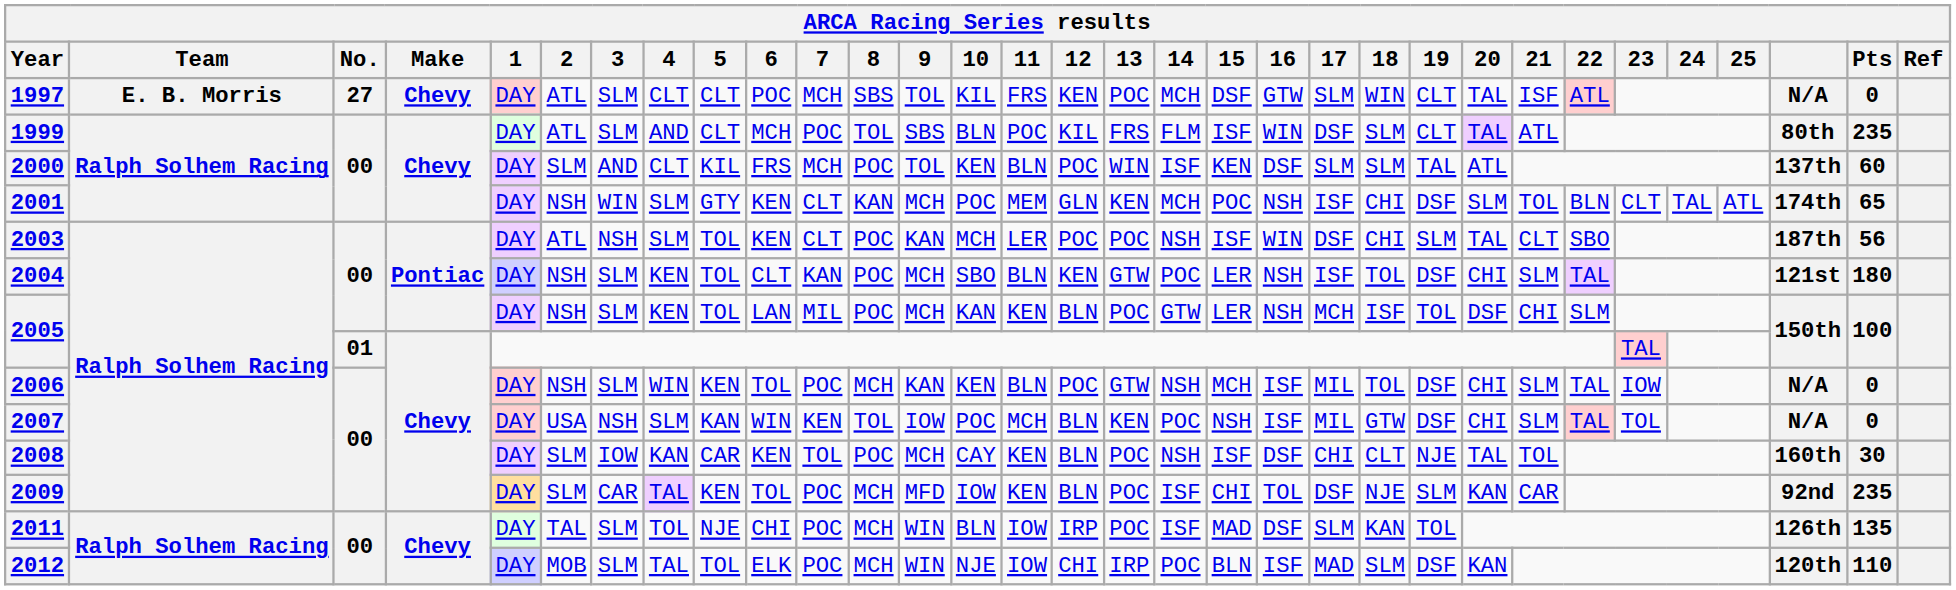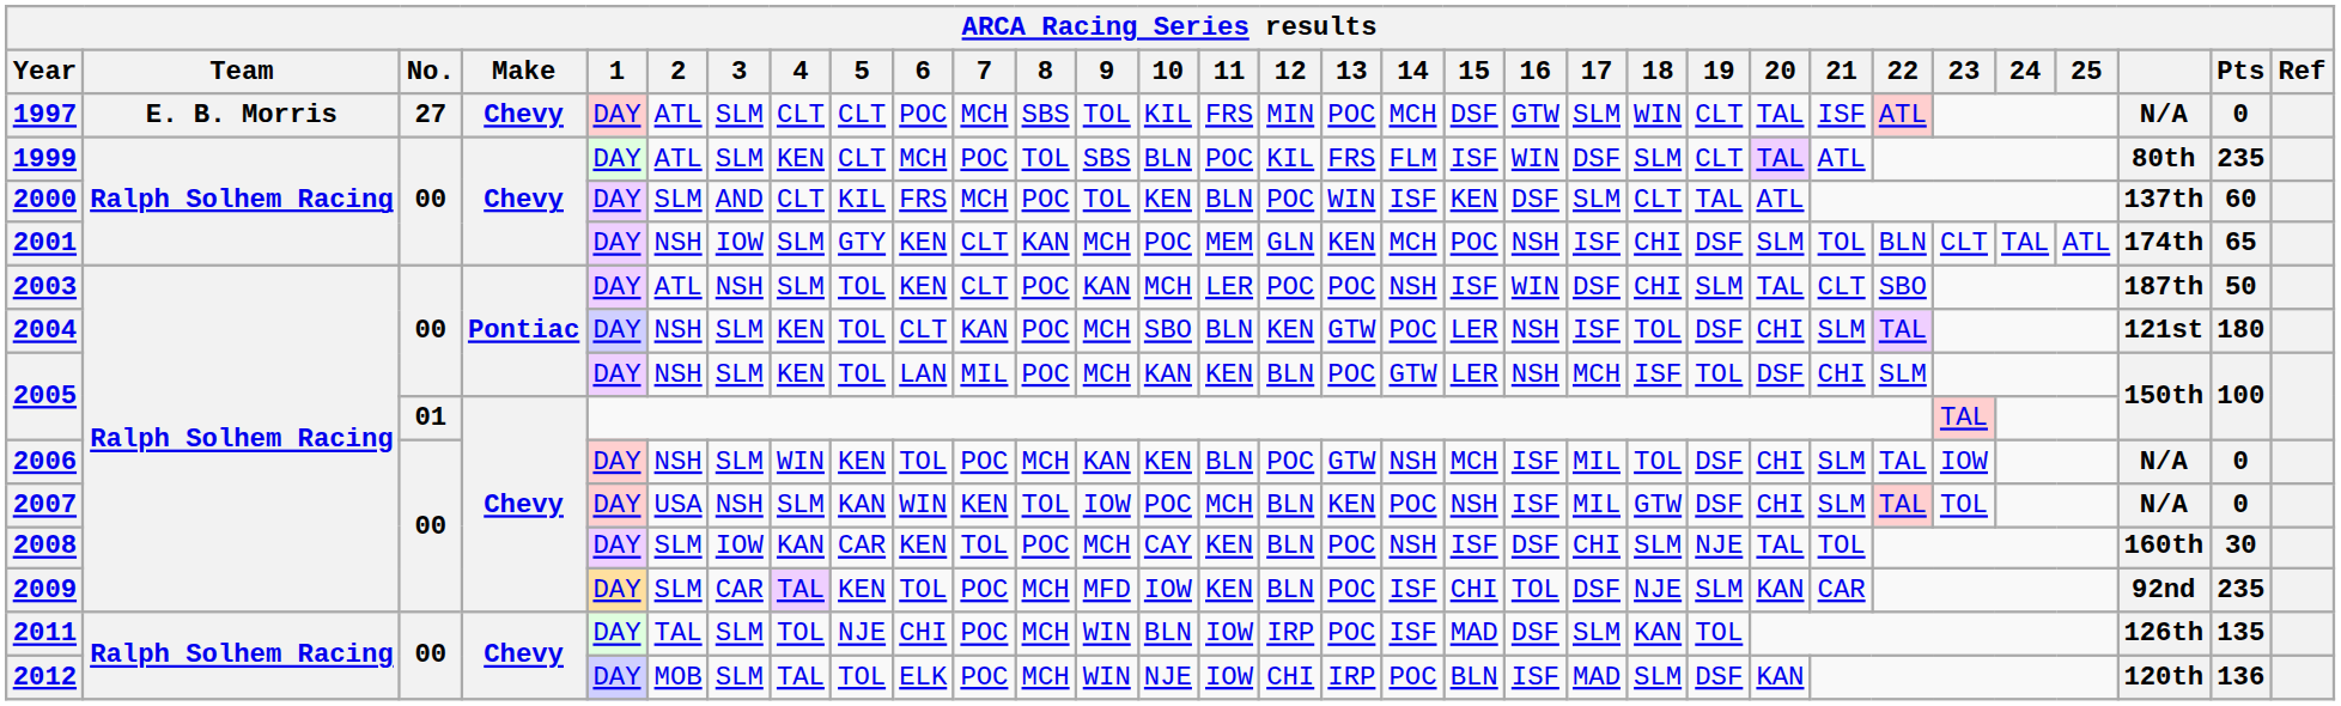 <table class="wikitable" style="text-align:center; font-size:75%">
 <tr>
 <th colspan=45><a href='#'>ARCA Racing Series</a> results</th>
 </tr>
 <tr>
 <th>Year</th>
 <th>Team</th>
 <th>No.</th>
 <th>Make</th>
 <th>1</th>
 <th>2</th>
 <th>3</th>
 <th>4</th>
 <th>5</th>
 <th>6</th>
 <th>7</th>
 <th>8</th>
 <th>9</th>
 <th>10</th>
 <th>11</th>
 <th>12</th>
 <th>13</th>
 <th>14</th>
 <th>15</th>
 <th>16</th>
 <th>17</th>
 <th>18</th>
 <th>19</th>
 <th>20</th>
 <th>21</th>
 <th>22</th>
 <th>23</th>
 <th>24</th>
 <th>25</th>
 <th></th>
 <th>Pts</th>
 <th>Ref</th>
 </tr>
 <tr>
 <th><a href='#'>1997</a></th>
 <th>E. B. Morris</th>
 <th>27</th>
 <th><a href='#'>Chevy</a></th>
 <td style="background:#FFCFCF;"><a href='#'>DAY</a><br></td>
 <td><a href='#'>ATL</a></td>
 <td><a href='#'>SLM</a></td>
 <td><a href='#'>CLT</a></td>
 <td><a href='#'>CLT</a></td>
 <td><a href='#'>POC</a></td>
 <td><a href='#'>MCH</a></td>
 <td><a href='#'>SBS</a></td>
 <td><a href='#'>TOL</a></td>
 <td><a href='#'>KIL</a></td>
 <td><a href='#'>FRS</a></td>
-<td><a href='#'>KEN</a></td>
+<td><a href='#'>MIN</a></td>
 <td><a href='#'>POC</a></td>
 <td><a href='#'>MCH</a></td>
 <td><a href='#'>DSF</a></td>
 <td><a href='#'>GTW</a></td>
 <td><a href='#'>SLM</a></td>
 <td><a href='#'>WIN</a></td>
 <td><a href='#'>CLT</a></td>
 <td><a href='#'>TAL</a></td>
 <td><a href='#'>ISF</a></td>
 <td style="background:#FFCFCF;"><a href='#'>ATL</a><br></td>
 <td colspan=3></td>
 <th>N/A</th>
 <th>0</th>
 <th></th>
 </tr>
 <tr>
 <th><a href='#'>1999</a></th>
 <th rowspan=3><a href='#'>Ralph Solhem Racing</a></th>
 <th rowspan=3>00</th>
 <th rowspan=3><a href='#'>Chevy</a></th>
 <td style="background:#DFFFDF;"><a href='#'>DAY</a><br></td>
 <td><a href='#'>ATL</a></td>
 <td><a href='#'>SLM</a></td>
-<td><a href='#'>AND</a></td>
+<td><a href='#'>KEN</a></td>
 <td><a href='#'>CLT</a></td>
 <td><a href='#'>MCH</a></td>
 <td><a href='#'>POC</a></td>
 <td><a href='#'>TOL</a></td>
 <td><a href='#'>SBS</a></td>
 <td><a href='#'>BLN</a></td>
 <td><a href='#'>POC</a></td>
 <td><a href='#'>KIL</a></td>
 <td><a href='#'>FRS</a></td>
 <td><a href='#'>FLM</a></td>
 <td><a href='#'>ISF</a></td>
 <td><a href='#'>WIN</a></td>
 <td><a href='#'>DSF</a></td>
 <td><a href='#'>SLM</a></td>
 <td><a href='#'>CLT</a></td>
 <td style="background:#EFCFFF;"><a href='#'>TAL</a><br></td>
 <td><a href='#'>ATL</a></td>
 <td colspan=4></td>
 <th>80th</th>
 <th>235</th>
 <th></th>
 </tr>
 <tr>
 <th><a href='#'>2000</a></th>
 <td style="background:#EFCFFF;"><a href='#'>DAY</a><br></td>
 <td><a href='#'>SLM</a></td>
 <td><a href='#'>AND</a></td>
 <td><a href='#'>CLT</a></td>
 <td><a href='#'>KIL</a></td>
 <td><a href='#'>FRS</a></td>
 <td><a href='#'>MCH</a></td>
 <td><a href='#'>POC</a></td>
 <td><a href='#'>TOL</a></td>
 <td><a href='#'>KEN</a></td>
 <td><a href='#'>BLN</a></td>
 <td><a href='#'>POC</a></td>
 <td><a href='#'>WIN</a></td>
 <td><a href='#'>ISF</a></td>
 <td><a href='#'>KEN</a></td>
 <td><a href='#'>DSF</a></td>
 <td><a href='#'>SLM</a></td>
-<td><a href='#'>SLM</a></td>
+<td><a href='#'>CLT</a></td>
 <td><a href='#'>TAL</a></td>
 <td><a href='#'>ATL</a></td>
 <td colspan=5></td>
 <th>137th</th>
 <th>60</th>
 <th></th>
 </tr>
 <tr>
 <th><a href='#'>2001</a></th>
 <td style="background:#EFCFFF;"><a href='#'>DAY</a><br></td>
 <td><a href='#'>NSH</a></td>
-<td><a href='#'>WIN</a></td>
+<td><a href='#'>IOW</a></td>
 <td><a href='#'>SLM</a></td>
 <td><a href='#'>GTY</a></td>
 <td><a href='#'>KEN</a></td>
 <td><a href='#'>CLT</a></td>
 <td><a href='#'>KAN</a></td>
 <td><a href='#'>MCH</a></td>
 <td><a href='#'>POC</a></td>
 <td><a href='#'>MEM</a></td>
 <td><a href='#'>GLN</a></td>
 <td><a href='#'>KEN</a></td>
 <td><a href='#'>MCH</a></td>
 <td><a href='#'>POC</a></td>
 <td><a href='#'>NSH</a></td>
 <td><a href='#'>ISF</a></td>
 <td><a href='#'>CHI</a></td>
 <td><a href='#'>DSF</a></td>
 <td><a href='#'>SLM</a></td>
 <td><a href='#'>TOL</a></td>
 <td><a href='#'>BLN</a></td>
 <td><a href='#'>CLT</a></td>
 <td><a href='#'>TAL</a></td>
 <td><a href='#'>ATL</a></td>
 <th>174th</th>
 <th>65</th>
 <th></th>
 </tr>
 <tr>
 <th><a href='#'>2003</a></th>
 <th rowspan=8><a href='#'>Ralph Solhem Racing</a></th>
 <th rowspan=3>00</th>
 <th rowspan=3><a href='#'>Pontiac</a></th>
 <td style="background:#EFCFFF;"><a href='#'>DAY</a><br></td>
 <td><a href='#'>ATL</a></td>
 <td><a href='#'>NSH</a></td>
 <td><a href='#'>SLM</a></td>
 <td><a href='#'>TOL</a></td>
 <td><a href='#'>KEN</a></td>
 <td><a href='#'>CLT</a></td>
 <td><a href='#'>POC</a></td>
 <td><a href='#'>KAN</a></td>
 <td><a href='#'>MCH</a></td>
 <td><a href='#'>LER</a></td>
 <td><a href='#'>POC</a></td>
 <td><a href='#'>POC</a></td>
 <td><a href='#'>NSH</a></td>
 <td><a href='#'>ISF</a></td>
 <td><a href='#'>WIN</a></td>
 <td><a href='#'>DSF</a></td>
 <td><a href='#'>CHI</a></td>
 <td><a href='#'>SLM</a></td>
 <td><a href='#'>TAL</a></td>
 <td><a href='#'>CLT</a></td>
 <td><a href='#'>SBO</a></td>
 <td colspan=3></td>
 <th>187th</th>
-<th>56</th>
+<th>50</th>
 <th></th>
 </tr>
 <tr>
 <th><a href='#'>2004</a></th>
 <td style="background:#CFCFFF;"><a href='#'>DAY</a><br></td>
 <td><a href='#'>NSH</a></td>
 <td><a href='#'>SLM</a></td>
 <td><a href='#'>KEN</a></td>
 <td><a href='#'>TOL</a></td>
 <td><a href='#'>CLT</a></td>
 <td><a href='#'>KAN</a></td>
 <td><a href='#'>POC</a></td>
 <td><a href='#'>MCH</a></td>
 <td><a href='#'>SBO</a></td>
 <td><a href='#'>BLN</a></td>
 <td><a href='#'>KEN</a></td>
 <td><a href='#'>GTW</a></td>
 <td><a href='#'>POC</a></td>
 <td><a href='#'>LER</a></td>
 <td><a href='#'>NSH</a></td>
 <td><a href='#'>ISF</a></td>
 <td><a href='#'>TOL</a></td>
 <td><a href='#'>DSF</a></td>
 <td><a href='#'>CHI</a></td>
 <td><a href='#'>SLM</a></td>
 <td style="background:#EFCFFF;"><a href='#'>TAL</a><br></td>
 <td colspan=3></td>
 <th>121st</th>
 <th>180</th>
 <th></th>
 </tr>
 <tr>
 <th rowspan=2><a href='#'>2005</a></th>
 <td style="background:#EFCFFF;"><a href='#'>DAY</a><br></td>
 <td><a href='#'>NSH</a></td>
 <td><a href='#'>SLM</a></td>
 <td><a href='#'>KEN</a></td>
 <td><a href='#'>TOL</a></td>
 <td><a href='#'>LAN</a></td>
 <td><a href='#'>MIL</a></td>
 <td><a href='#'>POC</a></td>
 <td><a href='#'>MCH</a></td>
 <td><a href='#'>KAN</a></td>
 <td><a href='#'>KEN</a></td>
 <td><a href='#'>BLN</a></td>
 <td><a href='#'>POC</a></td>
 <td><a href='#'>GTW</a></td>
 <td><a href='#'>LER</a></td>
 <td><a href='#'>NSH</a></td>
 <td><a href='#'>MCH</a></td>
 <td><a href='#'>ISF</a></td>
 <td><a href='#'>TOL</a></td>
 <td><a href='#'>DSF</a></td>
 <td><a href='#'>CHI</a></td>
 <td><a href='#'>SLM</a></td>
 <td colspan=3></td>
 <th rowspan=2>150th</th>
 <th rowspan=2>100</th>
 <th rowspan=2></th>
 </tr>
 <tr>
 <th>01</th>
 <th rowspan=5><a href='#'>Chevy</a></th>
 <td colspan=22></td>
 <td style="background:#FFCFCF;"><a href='#'>TAL</a><br></td>
 <td colspan=2></td>
 </tr>
 <tr>
 <th><a href='#'>2006</a></th>
 <th rowspan=4>00</th>
 <td style="background:#FFCFCF;"><a href='#'>DAY</a><br></td>
 <td><a href='#'>NSH</a></td>
 <td><a href='#'>SLM</a></td>
 <td><a href='#'>WIN</a></td>
 <td><a href='#'>KEN</a></td>
 <td><a href='#'>TOL</a></td>
 <td><a href='#'>POC</a></td>
 <td><a href='#'>MCH</a></td>
 <td><a href='#'>KAN</a></td>
 <td><a href='#'>KEN</a></td>
 <td><a href='#'>BLN</a></td>
 <td><a href='#'>POC</a></td>
 <td><a href='#'>GTW</a></td>
 <td><a href='#'>NSH</a></td>
 <td><a href='#'>MCH</a></td>
 <td><a href='#'>ISF</a></td>
 <td><a href='#'>MIL</a></td>
 <td><a href='#'>TOL</a></td>
 <td><a href='#'>DSF</a></td>
 <td><a href='#'>CHI</a></td>
 <td><a href='#'>SLM</a></td>
 <td><a href='#'>TAL</a></td>
 <td><a href='#'>IOW</a></td>
 <td colspan=2></td>
 <th>N/A</th>
 <th>0</th>
 <th></th>
 </tr>
 <tr>
 <th><a href='#'>2007</a></th>
 <td style="background:#FFCFCF;"><a href='#'>DAY</a><br></td>
 <td><a href='#'>USA</a></td>
 <td><a href='#'>NSH</a></td>
 <td><a href='#'>SLM</a></td>
 <td><a href='#'>KAN</a></td>
 <td><a href='#'>WIN</a></td>
 <td><a href='#'>KEN</a></td>
 <td><a href='#'>TOL</a></td>
 <td><a href='#'>IOW</a></td>
 <td><a href='#'>POC</a></td>
 <td><a href='#'>MCH</a></td>
 <td><a href='#'>BLN</a></td>
 <td><a href='#'>KEN</a></td>
 <td><a href='#'>POC</a></td>
 <td><a href='#'>NSH</a></td>
 <td><a href='#'>ISF</a></td>
 <td><a href='#'>MIL</a></td>
 <td><a href='#'>GTW</a></td>
 <td><a href='#'>DSF</a></td>
 <td><a href='#'>CHI</a></td>
 <td><a href='#'>SLM</a></td>
 <td style="background:#FFCFCF;"><a href='#'>TAL</a><br></td>
 <td><a href='#'>TOL</a></td>
 <td colspan=2></td>
 <th>N/A</th>
 <th>0</th>
 <th></th>
 </tr>
 <tr>
 <th><a href='#'>2008</a></th>
 <td style="background:#EFCFFF;"><a href='#'>DAY</a><br></td>
 <td><a href='#'>SLM</a></td>
 <td><a href='#'>IOW</a></td>
 <td><a href='#'>KAN</a></td>
 <td><a href='#'>CAR</a></td>
 <td><a href='#'>KEN</a></td>
 <td><a href='#'>TOL</a></td>
 <td><a href='#'>POC</a></td>
 <td><a href='#'>MCH</a></td>
 <td><a href='#'>CAY</a></td>
 <td><a href='#'>KEN</a></td>
 <td><a href='#'>BLN</a></td>
 <td><a href='#'>POC</a></td>
 <td><a href='#'>NSH</a></td>
 <td><a href='#'>ISF</a></td>
 <td><a href='#'>DSF</a></td>
 <td><a href='#'>CHI</a></td>
-<td><a href='#'>CLT</a></td>
+<td><a href='#'>SLM</a></td>
 <td><a href='#'>NJE</a></td>
 <td><a href='#'>TAL</a></td>
 <td><a href='#'>TOL</a></td>
 <td colspan=4></td>
 <th>160th</th>
 <th>30</th>
 <th></th>
 </tr>
 <tr>
 <th><a href='#'>2009</a></th>
 <td style="background:#FFDF9F;"><a href='#'>DAY</a><br></td>
 <td><a href='#'>SLM</a></td>
 <td><a href='#'>CAR</a></td>
 <td style="background:#EFCFFF;"><a href='#'>TAL</a><br></td>
 <td><a href='#'>KEN</a></td>
 <td><a href='#'>TOL</a></td>
 <td><a href='#'>POC</a></td>
 <td><a href='#'>MCH</a></td>
 <td><a href='#'>MFD</a></td>
 <td><a href='#'>IOW</a></td>
 <td><a href='#'>KEN</a></td>
 <td><a href='#'>BLN</a></td>
 <td><a href='#'>POC</a></td>
 <td><a href='#'>ISF</a></td>
 <td><a href='#'>CHI</a></td>
 <td><a href='#'>TOL</a></td>
 <td><a href='#'>DSF</a></td>
 <td><a href='#'>NJE</a></td>
 <td><a href='#'>SLM</a></td>
 <td><a href='#'>KAN</a></td>
 <td><a href='#'>CAR</a></td>
 <td colspan=4></td>
 <th>92nd</th>
 <th>235</th>
 <th></th>
 </tr>
 <tr>
 <th><a href='#'>2011</a></th>
 <th rowspan=2><a href='#'>Ralph Solhem Racing</a></th>
 <th rowspan=2>00</th>
 <th rowspan=2><a href='#'>Chevy</a></th>
 <td style="background:#DFFFDF;"><a href='#'>DAY</a><br></td>
 <td><a href='#'>TAL</a></td>
 <td><a href='#'>SLM</a></td>
 <td><a href='#'>TOL</a></td>
 <td><a href='#'>NJE</a></td>
 <td><a href='#'>CHI</a></td>
 <td><a href='#'>POC</a></td>
 <td><a href='#'>MCH</a></td>
 <td><a href='#'>WIN</a></td>
 <td><a href='#'>BLN</a></td>
 <td><a href='#'>IOW</a></td>
 <td><a href='#'>IRP</a></td>
 <td><a href='#'>POC</a></td>
 <td><a href='#'>ISF</a></td>
 <td><a href='#'>MAD</a></td>
 <td><a href='#'>DSF</a></td>
 <td><a href='#'>SLM</a></td>
 <td><a href='#'>KAN</a></td>
 <td><a href='#'>TOL</a></td>
 <td colspan=6></td>
 <th>126th</th>
 <th>135</th>
 <th></th>
 </tr>
 <tr>
 <th><a href='#'>2012</a></th>
 <td style="background:#CFCFFF;"><a href='#'>DAY</a><br></td>
 <td><a href='#'>MOB</a></td>
 <td><a href='#'>SLM</a></td>
 <td><a href='#'>TAL</a></td>
 <td><a href='#'>TOL</a></td>
 <td><a href='#'>ELK</a></td>
 <td><a href='#'>POC</a></td>
 <td><a href='#'>MCH</a></td>
 <td><a href='#'>WIN</a></td>
 <td><a href='#'>NJE</a></td>
 <td><a href='#'>IOW</a></td>
 <td><a href='#'>CHI</a></td>
 <td><a href='#'>IRP</a></td>
 <td><a href='#'>POC</a></td>
 <td><a href='#'>BLN</a></td>
 <td><a href='#'>ISF</a></td>
 <td><a href='#'>MAD</a></td>
 <td><a href='#'>SLM</a></td>
 <td><a href='#'>DSF</a></td>
 <td><a href='#'>KAN</a></td>
 <td colspan=5></td>
 <th>120th</th>
-<th>110</th>
+<th>136</th>
 <th></th>
 </tr>
 </table>
